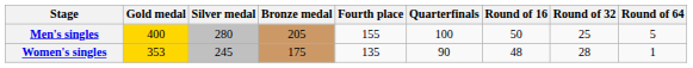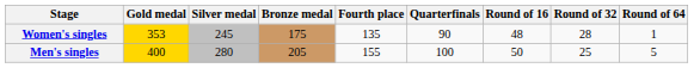 <table class="wikitable" style="text-align:center;">
 <tr>
 <th width="150">Stage</th>
 <th>Gold medal</th>
 <th>Silver medal</th>
 <th>Bronze medal</th>
 <th>Fourth place</th>
 <th>Quarterfinals</th>
 <th>Round of 16</th>
 <th>Round of 32</th>
 <th>Round of 64</th>
 </tr>
 <tr>
+<th width="150"><a href='#'>Women's singles</a></th>
+<td style="background:Gold;">353</td>
+<td style="background:Silver;">245</td>
+<td style="background:#c96;">175</td>
+<td>135</td>
+<td>90</td>
+<td>48</td>
+<td>28</td>
+<td>1</td>
+</tr>
+<tr>
 <th width="150"><a href='#'>Men's singles</a></th>
 <td style="background:Gold;">400</td>
 <td style="background:Silver;">280</td>
 <td style="background:#c96;">205</td>
 <td>155</td>
 <td>100</td>
 <td>50</td>
 <td>25</td>
 <td>5</td>
 </tr>
-<tr>
-<th width="150"><a href='#'>Women's singles</a></th>
-<td style="background:Gold;">353</td>
-<td style="background:Silver;">245</td>
-<td style="background:#c96;">175</td>
-<td>135</td>
-<td>90</td>
-<td>48</td>
-<td>28</td>
-<td>1</td>
-</tr>
 </table>
